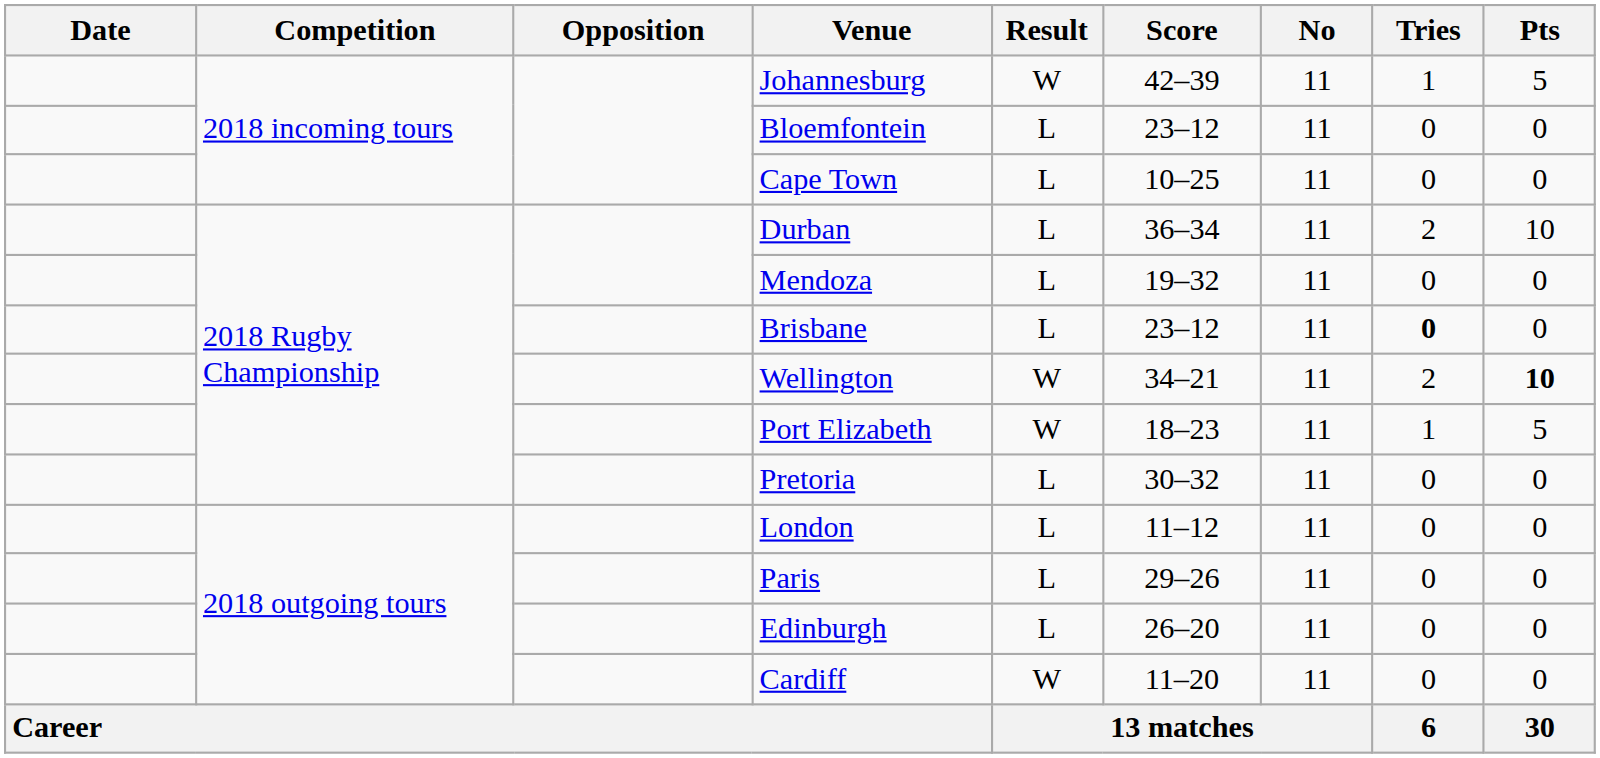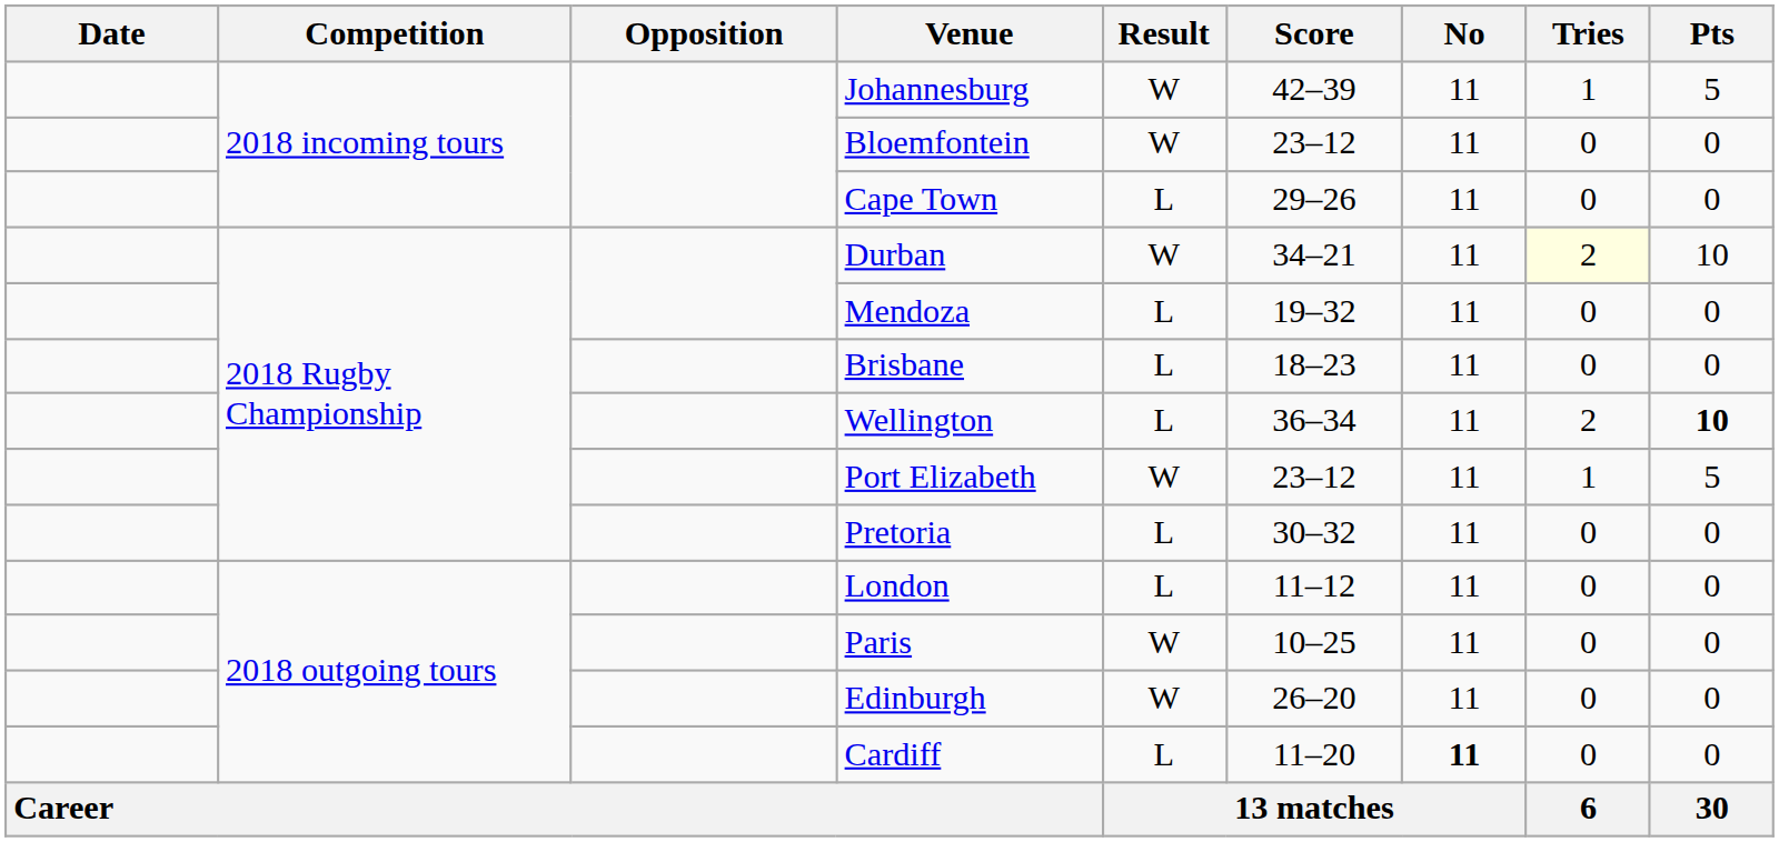 <table class="wikitable sortable" style="text-align:center; font-size:90%; width:60%">
 <tr>
 <th style="width:12%;">Date</th>
 <th style="width:20%;">Competition</th>
 <th style="width:15%;">Opposition</th>
 <th style="width:15%;">Venue</th>
 <th style="width:7%;">Result</th>
 <th style="width:10%;">Score</th>
 <th style="width:7%;">No</th>
 <th style="width:7%;">Tries</th>
 <th style="width:7%;">Pts</th>
 </tr>
 <tr>
 <td style="text-align:left"></td>
 <td rowspan=3 style="text-align:left"><a href='#'>2018 incoming tours</a></td>
 <td rowspan=3 style="text-align:left"></td>
 <td style="text-align:left"><a href='#'>Johannesburg</a></td>
 <td>W</td>
 <td>42–39</td>
 <td>11</td>
 <td>1</td>
 <td>5</td>
 </tr>
 <tr>
 <td style="text-align:left"></td>
 <td style="text-align:left"><a href='#'>Bloemfontein</a></td>
-<td>L</td>
+<td>W</td>
 <td>23–12</td>
 <td>11</td>
 <td>0</td>
 <td>0</td>
 </tr>
 <tr>
 <td style="text-align:left"></td>
 <td style="text-align:left"><a href='#'>Cape Town</a></td>
 <td>L</td>
-<td>10–25</td>
+<td>29–26</td>
 <td>11</td>
 <td>0</td>
 <td>0</td>
 </tr>
 <tr>
 <td style="text-align:left"></td>
 <td rowspan=6 style="text-align:left"><a href='#'>2018 Rugby Championship</a></td>
 <td rowspan=2 style="text-align:left"></td>
 <td style="text-align:left"><a href='#'>Durban</a></td>
-<td>L</td>
-<td>36–34</td>
+<td>W</td>
+<td>34–21</td>
 <td>11</td>
-<td>2</td>
+<td style="background: lightyellow;">2</td>
 <td>10</td>
 </tr>
 <tr>
 <td style="text-align:left"></td>
 <td style="text-align:left"><a href='#'>Mendoza</a></td>
 <td>L</td>
 <td>19–32</td>
 <td>11</td>
 <td>0</td>
 <td>0</td>
 </tr>
 <tr>
 <td style="text-align:left"></td>
 <td style="text-align:left"></td>
 <td style="text-align:left"><a href='#'>Brisbane</a></td>
 <td>L</td>
-<td>23–12</td>
+<td>18–23</td>
 <td>11</td>
-<td><strong>0</strong></td>
+<td>0</td>
 <td>0</td>
 </tr>
 <tr>
 <td style="text-align:left"></td>
 <td style="text-align:left"></td>
 <td style="text-align:left"><a href='#'>Wellington</a></td>
-<td>W</td>
-<td>34–21</td>
+<td>L</td>
+<td>36–34</td>
 <td>11</td>
 <td>2</td>
 <td><strong>10</strong></td>
 </tr>
 <tr>
 <td style="text-align:left"></td>
 <td style="text-align:left"></td>
 <td style="text-align:left"><a href='#'>Port Elizabeth</a></td>
 <td>W</td>
-<td>18–23</td>
+<td>23–12</td>
 <td>11</td>
 <td>1</td>
 <td>5</td>
 </tr>
 <tr>
 <td style="text-align:left"></td>
 <td style="text-align:left"></td>
 <td style="text-align:left"><a href='#'>Pretoria</a></td>
 <td>L</td>
 <td>30–32</td>
 <td>11</td>
 <td>0</td>
 <td>0</td>
 </tr>
 <tr>
 <td style="text-align:left"></td>
 <td rowspan=4 style="text-align:left"><a href='#'>2018 outgoing tours</a></td>
 <td style="text-align:left"></td>
 <td style="text-align:left"><a href='#'>London</a></td>
 <td>L</td>
 <td>11–12</td>
 <td>11</td>
 <td>0</td>
 <td>0</td>
 </tr>
 <tr>
 <td style="text-align:left"></td>
 <td style="text-align:left"></td>
 <td style="text-align:left"><a href='#'>Paris</a></td>
-<td>L</td>
-<td>29–26</td>
+<td>W</td>
+<td>10–25</td>
 <td>11</td>
 <td>0</td>
 <td>0</td>
 </tr>
 <tr>
 <td style="text-align:left"></td>
 <td style="text-align:left"></td>
 <td style="text-align:left"><a href='#'>Edinburgh</a></td>
-<td>L</td>
+<td>W</td>
 <td>26–20</td>
 <td>11</td>
 <td>0</td>
 <td>0</td>
 </tr>
 <tr>
 <td style="text-align:left"></td>
 <td style="text-align:left"></td>
 <td style="text-align:left"><a href='#'>Cardiff</a></td>
-<td>W</td>
+<td>L</td>
 <td>11–20</td>
-<td>11</td>
+<td><strong>11</strong></td>
 <td>0</td>
 <td>0</td>
 </tr>
 <tr>
 <th colspan=4 style="text-align:left">Career</th>
 <th colspan=3>13 matches</th>
 <th>6</th>
 <th>30</th>
 </tr>
 </table>
